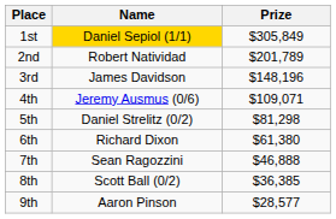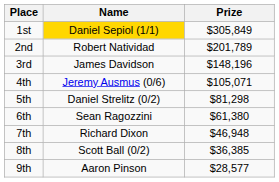 <table class="wikitable">
 <tr>
 <th width="50">Place</th>
 <th width="200">Name</th>
 <th width="125">Prize</th>
 </tr>
 <tr>
 <td align=center>1st</td>
 <td align=center style="background: gold;"> Daniel Sepiol (1/1)</td>
 <td align=center>$305,849</td>
 </tr>
 <tr>
 <td align=center>2nd</td>
 <td align=center> Robert Natividad</td>
 <td align=center>$201,789</td>
 </tr>
 <tr>
 <td align=center>3rd</td>
 <td align=center> James Davidson</td>
 <td align=center>$148,196</td>
 </tr>
 <tr>
 <td align=center>4th</td>
 <td align=center> <a href='#'>Jeremy Ausmus</a> (0/6)</td>
-<td align=center>$109,071</td>
+<td align=center>$105,071</td>
 </tr>
 <tr>
 <td align=center>5th</td>
 <td align=center> Daniel Strelitz (0/2)</td>
 <td align=center>$81,298</td>
 </tr>
 <tr>
 <td align=center>6th</td>
-<td align=center> Richard Dixon</td>
+<td align=center> Sean Ragozzini</td>
 <td align=center>$61,380</td>
 </tr>
 <tr>
 <td align=center>7th</td>
-<td align=center> Sean Ragozzini</td>
-<td align=center>$46,888</td>
+<td align=center> Richard Dixon</td>
+<td align=center>$46,948</td>
 </tr>
 <tr>
 <td align=center>8th</td>
 <td align=center> Scott Ball (0/2)</td>
 <td align=center>$36,385</td>
 </tr>
 <tr>
 <td align=center>9th</td>
 <td align=center> Aaron Pinson</td>
 <td align=center>$28,577</td>
 </tr>
 </table>
